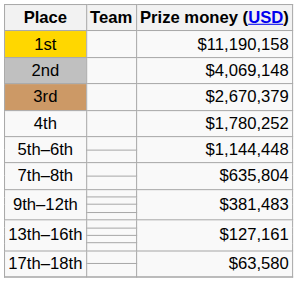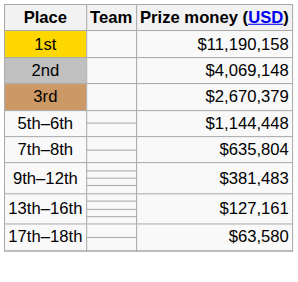 <table class="wikitable">
 <tr>
 <th scope="col">Place</th>
 <th scope="col">Team</th>
 <th scope="col">Prize money (<a href='#'>USD</a>)</th>
 </tr>
 <tr>
 <td style="text-align:center; background:gold;">1st</td>
 <td></td>
 <td style="text-align:right">$11,190,158</td>
 </tr>
 <tr>
 <td style="text-align:center; background:silver;">2nd</td>
 <td></td>
 <td style="text-align:right">$4,069,148</td>
 </tr>
 <tr>
 <td style="text-align:center; background:#c96;">3rd</td>
 <td></td>
 <td style="text-align:right">$2,670,379</td>
-</tr>
-<tr>
-<td style="text-align:center">4th</td>
-<td></td>
-<td style="text-align:right">$1,780,252</td>
 </tr>
 <tr>
 <td style="text-align:center" rowspan="2">5th–6th</td>
 <td></td>
 <td rowspan="2" style="text-align:right">$1,144,448</td>
 </tr>
 <tr>
 <td></td>
 </tr>
 <tr>
 <td style="text-align:center" rowspan="2">7th–8th</td>
 <td></td>
 <td rowspan="2" style="text-align:right">$635,804</td>
 </tr>
 <tr>
 <td></td>
 </tr>
 <tr>
 <td style="text-align:center" rowspan="4">9th–12th</td>
 <td></td>
 <td rowspan="4" style="text-align:right">$381,483</td>
 </tr>
 <tr>
 <td></td>
 </tr>
 <tr>
 <td></td>
 </tr>
 <tr>
 <td></td>
 </tr>
 <tr>
 <td style="text-align:center" rowspan="4">13th–16th</td>
 <td></td>
 <td rowspan="4" style="text-align:right">$127,161</td>
 </tr>
 <tr>
 <td></td>
 </tr>
 <tr>
 <td></td>
 </tr>
 <tr>
 <td></td>
 </tr>
 <tr>
 <td style="text-align:center" rowspan="2">17th–18th</td>
 <td></td>
 <td rowspan="2" style="text-align:right">$63,580</td>
 </tr>
 <tr>
 <td></td>
 </tr>
 <tr>
 </tr>
 </table>
